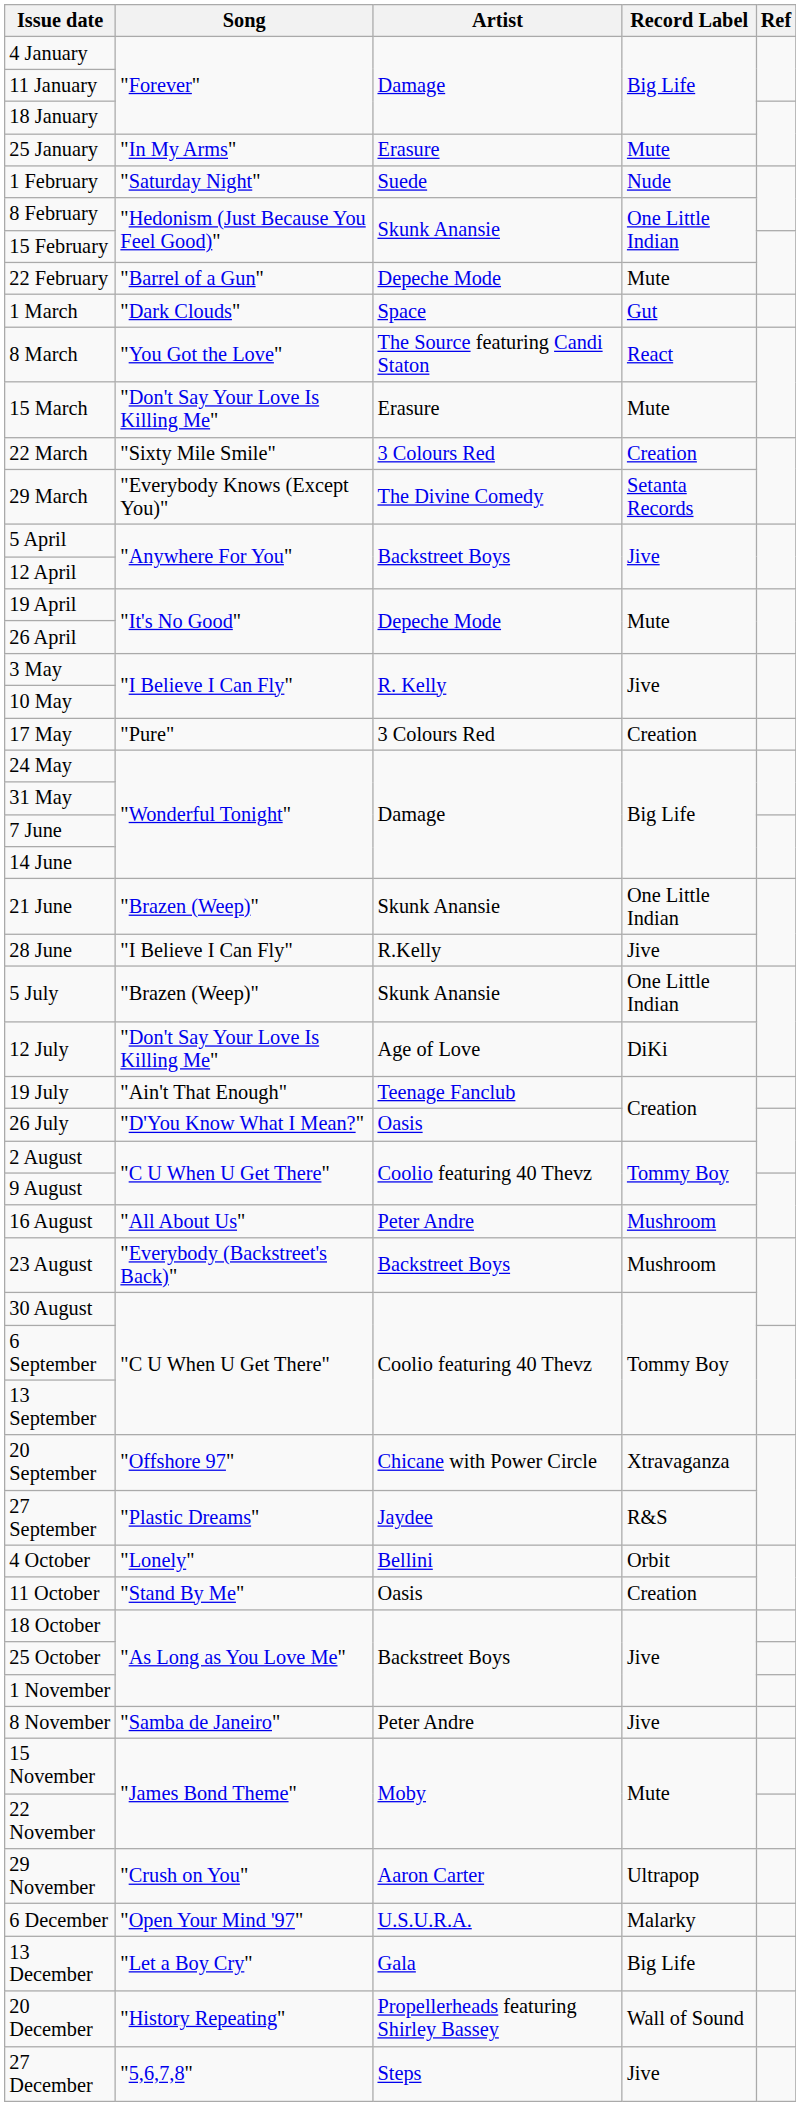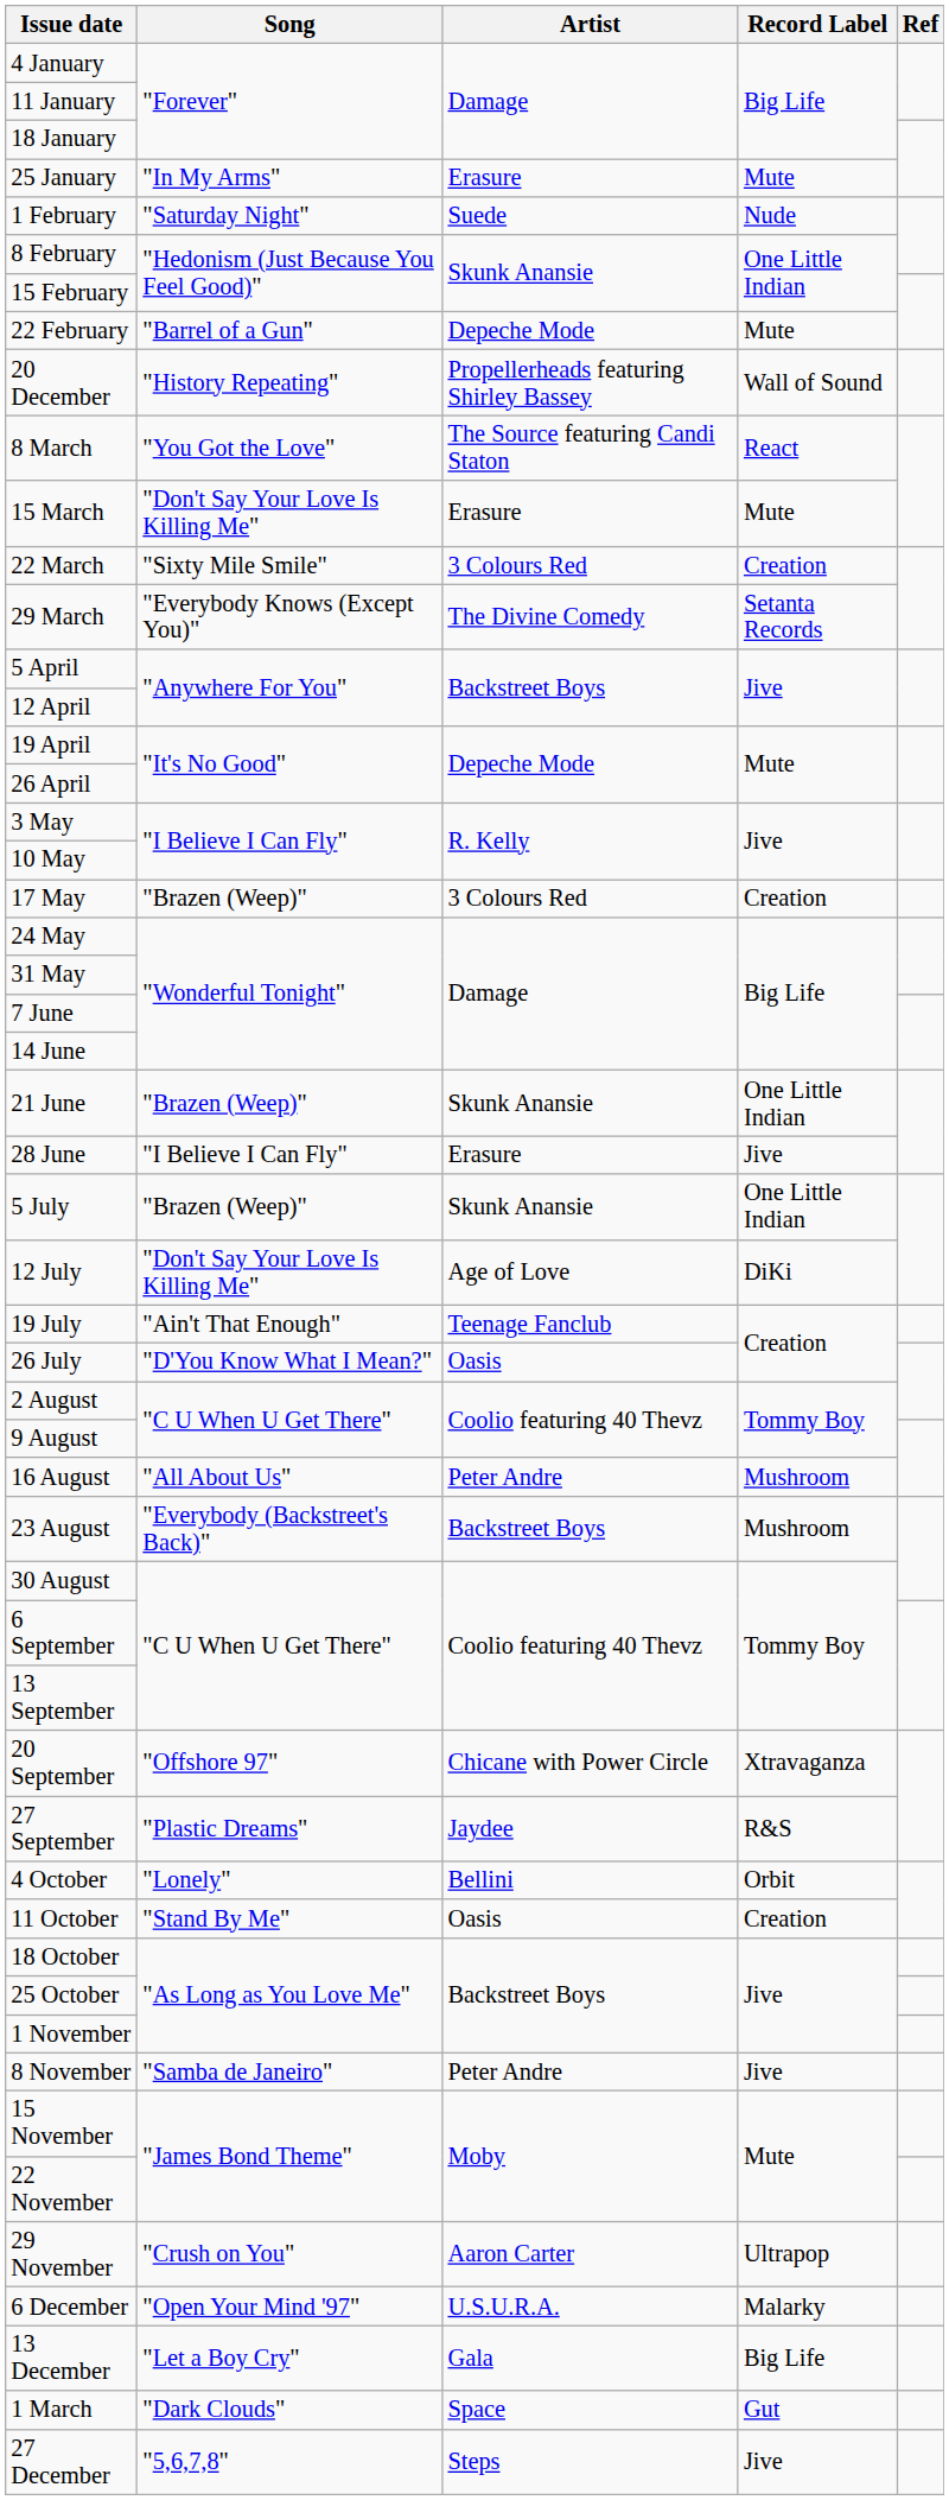 <table width="100%" class=wikitable>
 <tr>
 <th>Issue date</th>
 <th>Song</th>
 <th>Artist</th>
 <th>Record Label</th>
 <th>Ref</th>
 </tr>
 <tr>
 <td>4 January</td>
 <td rowspan=3>"<a href='#'>Forever</a>"</td>
 <td rowspan=3><a href='#'>Damage</a></td>
 <td rowspan=3><a href='#'>Big Life</a></td>
 <td rowspan=2></td>
 </tr>
 <tr>
 <td>11 January</td>
 </tr>
 <tr>
 <td>18 January</td>
 <td rowspan=2></td>
 </tr>
 <tr>
 <td>25 January</td>
 <td>"<a href='#'>In My Arms</a>"</td>
 <td><a href='#'>Erasure</a></td>
 <td><a href='#'>Mute</a></td>
 </tr>
 <tr>
 <td>1 February</td>
 <td>"<a href='#'>Saturday Night</a>"</td>
 <td><a href='#'>Suede</a></td>
 <td><a href='#'>Nude</a></td>
 <td rowspan=2></td>
 </tr>
 <tr>
 <td>8 February</td>
 <td rowspan=2>"<a href='#'>Hedonism (Just Because You Feel Good)</a>"</td>
 <td rowspan=2><a href='#'>Skunk Anansie</a></td>
 <td rowspan=2><a href='#'>One Little Indian</a></td>
 </tr>
 <tr>
 <td>15 February</td>
 <td rowspan=2></td>
 </tr>
 <tr>
 <td>22 February</td>
 <td>"<a href='#'>Barrel of a Gun</a>"</td>
 <td><a href='#'>Depeche Mode</a></td>
 <td>Mute</td>
 </tr>
 <tr>
-<td>1 March</td>
-<td>"<a href='#'>Dark Clouds</a>"</td>
-<td><a href='#'>Space</a></td>
-<td><a href='#'>Gut</a></td>
+<td>20 December</td>
+<td>"<a href='#'>History Repeating</a>"</td>
+<td><a href='#'>Propellerheads</a> featuring <a href='#'>Shirley Bassey</a></td>
+<td>Wall of Sound</td>
 <td></td>
 </tr>
 <tr>
 <td>8 March</td>
 <td>"<a href='#'>You Got the Love</a>"</td>
 <td><a href='#'>The Source</a> featuring <a href='#'>Candi Staton</a></td>
 <td><a href='#'>React</a></td>
 <td rowspan=2></td>
 </tr>
 <tr>
 <td>15 March</td>
 <td>"<a href='#'>Don't Say Your Love Is Killing Me</a>"</td>
 <td>Erasure</td>
 <td>Mute</td>
 </tr>
 <tr>
 <td>22 March</td>
 <td>"Sixty Mile Smile"</td>
 <td><a href='#'>3 Colours Red</a></td>
 <td><a href='#'>Creation</a></td>
 <td rowspan=2></td>
 </tr>
 <tr>
 <td>29 March</td>
 <td>"Everybody Knows (Except You)"</td>
 <td><a href='#'>The Divine Comedy</a></td>
 <td><a href='#'>Setanta Records</a></td>
 </tr>
 <tr>
 <td>5 April</td>
 <td rowspan=2>"<a href='#'>Anywhere For You</a>"</td>
 <td rowspan=2><a href='#'>Backstreet Boys</a></td>
 <td rowspan=2><a href='#'>Jive</a></td>
 <td rowspan=2></td>
 </tr>
 <tr>
 <td>12 April</td>
 </tr>
 <tr>
 <td>19 April</td>
 <td rowspan=2>"<a href='#'>It's No Good</a>"</td>
 <td rowspan=2><a href='#'>Depeche Mode</a></td>
 <td rowspan=2>Mute</td>
 <td rowspan=2></td>
 </tr>
 <tr>
 <td>26 April</td>
 </tr>
 <tr>
 <td>3 May</td>
 <td rowspan="2">"<a href='#'>I Believe I Can Fly</a>"</td>
 <td rowspan="2"><a href='#'>R. Kelly</a></td>
 <td rowspan=2>Jive</td>
 <td rowspan=2></td>
 </tr>
 <tr>
 <td>10 May</td>
 </tr>
 <tr>
 <td>17 May</td>
-<td>"Pure"</td>
+<td>"Brazen (Weep)"</td>
 <td>3 Colours Red</td>
 <td>Creation</td>
 <td></td>
 </tr>
 <tr>
 <td>24 May</td>
 <td rowspan=4>"<a href='#'>Wonderful Tonight</a>"</td>
 <td rowspan=4>Damage</td>
 <td rowspan=4>Big Life</td>
 <td rowspan=2></td>
 </tr>
 <tr>
 <td>31 May</td>
 </tr>
 <tr>
 <td>7 June</td>
 <td rowspan=2></td>
 </tr>
 <tr>
 <td>14 June</td>
 </tr>
 <tr>
 <td>21 June</td>
 <td>"<a href='#'>Brazen (Weep)</a>"</td>
 <td>Skunk Anansie</td>
 <td>One Little Indian</td>
 <td rowspan=2></td>
 </tr>
 <tr>
 <td>28 June</td>
 <td>"I Believe I Can Fly"</td>
-<td>R.Kelly</td>
+<td>Erasure</td>
 <td>Jive</td>
 </tr>
 <tr>
 <td>5 July</td>
 <td>"Brazen (Weep)"</td>
 <td>Skunk Anansie</td>
 <td>One Little Indian</td>
 <td rowspan=2></td>
 </tr>
 <tr>
 <td>12 July</td>
 <td>"<a href='#'>Don't Say Your Love Is Killing Me</a>"</td>
 <td>Age of Love</td>
 <td>DiKi</td>
 </tr>
 <tr>
 <td>19 July</td>
 <td>"Ain't That Enough"</td>
 <td><a href='#'>Teenage Fanclub</a></td>
 <td rowspan=2>Creation</td>
 <td></td>
 </tr>
 <tr>
 <td>26 July</td>
 <td>"<a href='#'>D'You Know What I Mean?</a>"</td>
 <td><a href='#'>Oasis</a></td>
 <td rowspan=2></td>
 </tr>
 <tr>
 <td>2 August</td>
 <td rowspan=2>"<a href='#'>C U When U Get There</a>"</td>
 <td rowspan=2><a href='#'>Coolio</a> featuring 40 Thevz</td>
 <td rowspan=2><a href='#'>Tommy Boy</a></td>
 </tr>
 <tr>
 <td>9 August</td>
 <td rowspan=2></td>
 </tr>
 <tr>
 <td>16 August</td>
 <td>"<a href='#'>All About Us</a>"</td>
 <td><a href='#'>Peter Andre</a></td>
 <td><a href='#'>Mushroom</a></td>
 </tr>
 <tr>
 <td>23 August</td>
 <td>"<a href='#'>Everybody (Backstreet's Back)</a>"</td>
 <td><a href='#'>Backstreet Boys</a></td>
 <td>Mushroom</td>
 <td rowspan=2></td>
 </tr>
 <tr>
 <td>30 August</td>
 <td rowspan=3>"C U When U Get There"</td>
 <td rowspan=3>Coolio featuring 40 Thevz</td>
 <td rowspan=3>Tommy Boy</td>
 </tr>
 <tr>
 <td>6 September</td>
 <td rowspan=2></td>
 </tr>
 <tr>
 <td>13 September</td>
 </tr>
 <tr>
 <td>20 September</td>
 <td>"<a href='#'>Offshore 97</a>"</td>
 <td><a href='#'>Chicane</a> with Power Circle</td>
 <td>Xtravaganza</td>
 <td rowspan=2></td>
 </tr>
 <tr>
 <td>27 September</td>
 <td>"<a href='#'>Plastic Dreams</a>"</td>
 <td><a href='#'>Jaydee</a></td>
 <td>R&S</td>
 </tr>
 <tr>
 <td>4 October</td>
 <td>"<a href='#'>Lonely</a>"</td>
 <td><a href='#'>Bellini</a></td>
 <td>Orbit</td>
 <td rowspan=2></td>
 </tr>
 <tr>
 <td>11 October</td>
 <td>"<a href='#'>Stand By Me</a>"</td>
 <td>Oasis</td>
 <td>Creation</td>
 </tr>
 <tr>
 <td>18 October</td>
 <td rowspan="3">"<a href='#'>As Long as You Love Me</a>"</td>
 <td rowspan="3">Backstreet Boys</td>
 <td rowspan=3>Jive</td>
 <td></td>
 </tr>
 <tr>
 <td>25 October</td>
 <td></td>
 </tr>
 <tr>
 <td>1 November</td>
 <td></td>
 </tr>
 <tr>
 <td>8 November</td>
 <td>"<a href='#'>Samba de Janeiro</a>"</td>
 <td>Peter Andre</td>
 <td>Jive</td>
 <td></td>
 </tr>
 <tr>
 <td>15 November</td>
 <td rowspan="2">"<a href='#'>James Bond Theme</a>"</td>
 <td rowspan="2"><a href='#'>Moby</a></td>
 <td rowspan=2>Mute</td>
 <td></td>
 </tr>
 <tr>
 <td>22 November</td>
 <td></td>
 </tr>
 <tr>
 <td>29 November</td>
 <td>"<a href='#'>Crush on You</a>"</td>
 <td><a href='#'>Aaron Carter</a></td>
 <td>Ultrapop</td>
 <td></td>
 </tr>
 <tr>
 <td>6 December</td>
 <td>"<a href='#'>Open Your Mind '97</a>"</td>
 <td><a href='#'>U.S.U.R.A.</a></td>
 <td>Malarky</td>
 <td></td>
 </tr>
 <tr>
 <td>13 December</td>
 <td>"<a href='#'>Let a Boy Cry</a>"</td>
 <td><a href='#'>Gala</a></td>
 <td>Big Life</td>
 <td></td>
 </tr>
 <tr>
-<td>20 December</td>
-<td>"<a href='#'>History Repeating</a>"</td>
-<td><a href='#'>Propellerheads</a> featuring <a href='#'>Shirley Bassey</a></td>
-<td>Wall of Sound</td>
+<td>1 March</td>
+<td>"<a href='#'>Dark Clouds</a>"</td>
+<td><a href='#'>Space</a></td>
+<td><a href='#'>Gut</a></td>
 <td></td>
 </tr>
 <tr>
 <td>27 December</td>
 <td>"<a href='#'>5,6,7,8</a>"</td>
 <td><a href='#'>Steps</a></td>
 <td>Jive</td>
 <td></td>
 </tr>
 </table>
